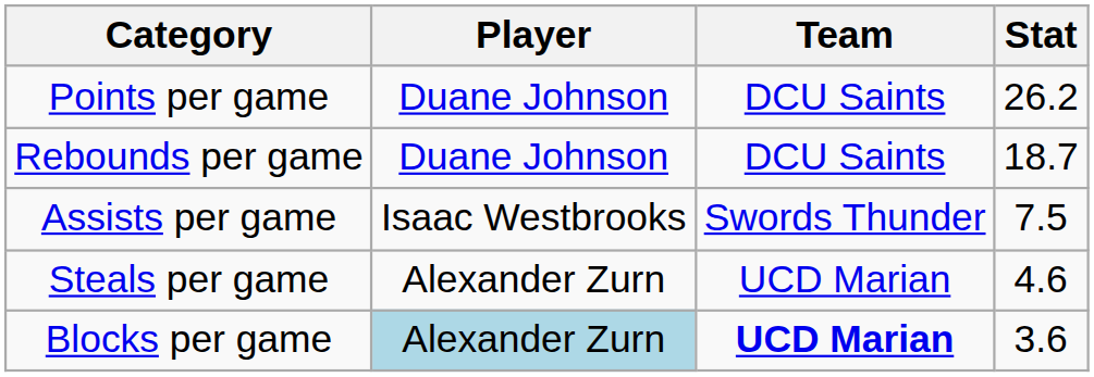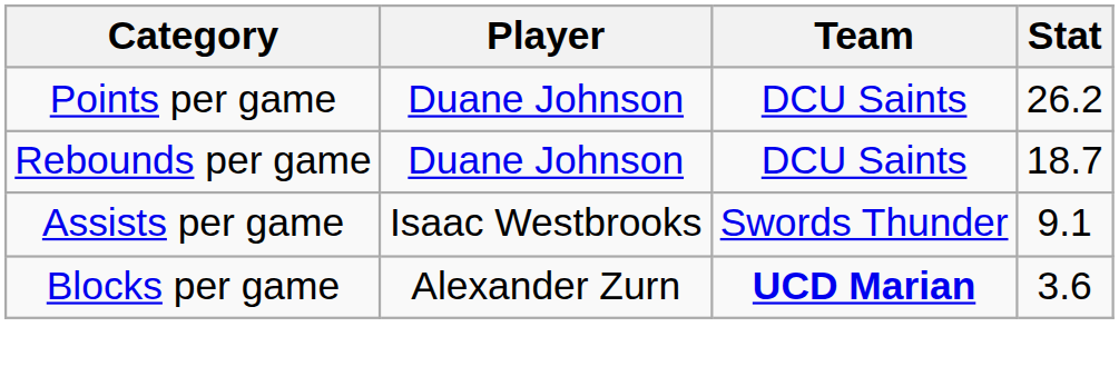 <table class="wikitable" style="text-align:center">
 <tr>
 <th>Category</th>
 <th>Player</th>
 <th>Team</th>
 <th>Stat</th>
 </tr>
 <tr>
 <td><a href='#'>Points</a> per game</td>
 <td><a href='#'>Duane Johnson</a></td>
 <td><a href='#'>DCU Saints</a></td>
 <td>26.2</td>
 </tr>
 <tr>
 <td><a href='#'>Rebounds</a> per game</td>
 <td><a href='#'>Duane Johnson</a></td>
 <td><a href='#'>DCU Saints</a></td>
 <td>18.7</td>
 </tr>
 <tr>
 <td><a href='#'>Assists</a> per game</td>
 <td>Isaac Westbrooks</td>
 <td><a href='#'>Swords Thunder</a></td>
-<td>7.5</td>
-</tr>
-<tr>
-<td><a href='#'>Steals</a> per game</td>
-<td>Alexander Zurn</td>
-<td><a href='#'>UCD Marian</a></td>
-<td>4.6</td>
+<td>9.1</td>
 </tr>
 <tr>
 <td><a href='#'>Blocks</a> per game</td>
-<td style="background: lightblue;">Alexander Zurn</td>
+<td>Alexander Zurn</td>
 <td><strong><a href='#'>UCD Marian</a></strong></td>
 <td>3.6</td>
 </tr>
 </table>
